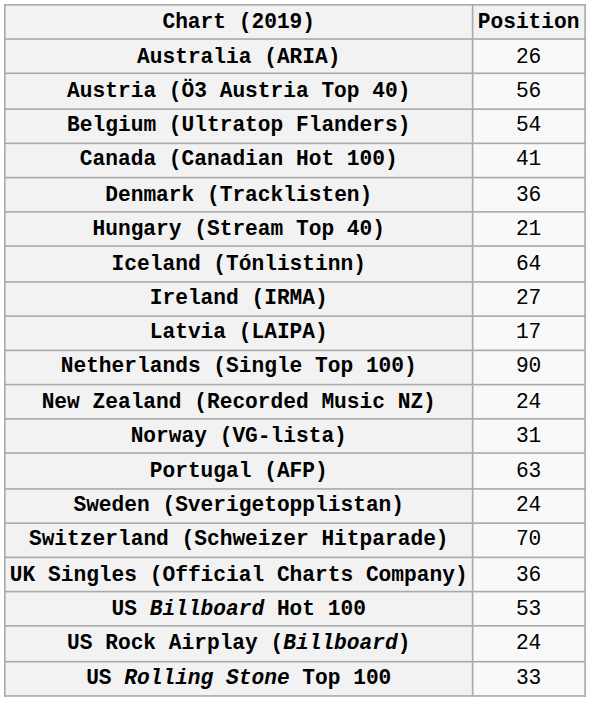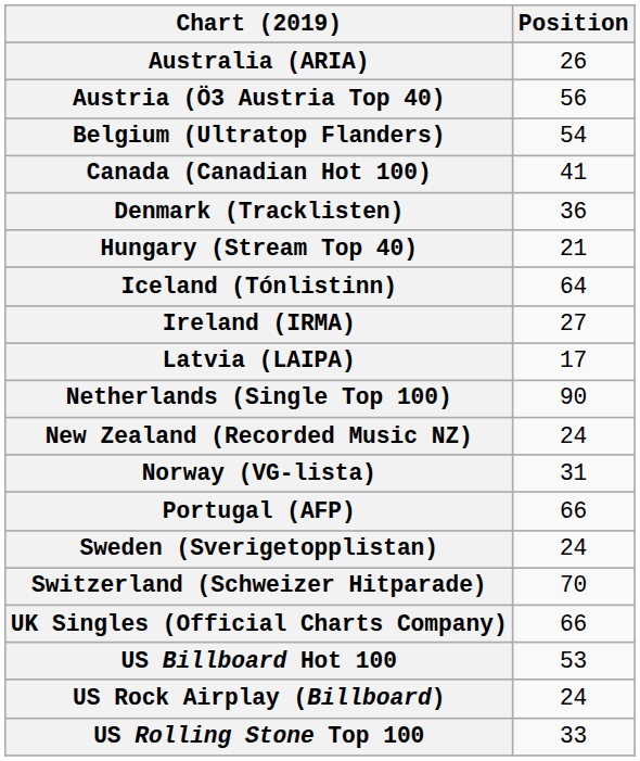 <table class="wikitable sortable plainrowheaders" style="text-align:center">
 <tr>
 <th scope="col">Chart (2019)</th>
 <th scope="col">Position</th>
 </tr>
 <tr>
 <th scope="row">Australia (ARIA)</th>
 <td>26</td>
 </tr>
 <tr>
 <th scope="row">Austria (Ö3 Austria Top 40)</th>
 <td>56</td>
 </tr>
 <tr>
 <th scope="row">Belgium (Ultratop Flanders)</th>
 <td>54</td>
 </tr>
 <tr>
 <th scope="row">Canada (Canadian Hot 100)</th>
 <td>41</td>
 </tr>
 <tr>
 <th scope="row">Denmark (Tracklisten)</th>
 <td>36</td>
 </tr>
 <tr>
 <th scope="row">Hungary (Stream Top 40)</th>
 <td>21</td>
 </tr>
 <tr>
 <th scope="row">Iceland (Tónlistinn)</th>
 <td>64</td>
 </tr>
 <tr>
 <th scope="row">Ireland (IRMA)</th>
 <td>27</td>
 </tr>
 <tr>
 <th scope="row">Latvia (LAIPA)</th>
 <td>17</td>
 </tr>
 <tr>
 <th scope="row">Netherlands (Single Top 100)</th>
 <td>90</td>
 </tr>
 <tr>
 <th scope="row">New Zealand (Recorded Music NZ)</th>
 <td>24</td>
 </tr>
 <tr>
 <th scope="row">Norway (VG-lista)</th>
 <td>31</td>
 </tr>
 <tr>
 <th scope="row">Portugal (AFP)</th>
-<td>63</td>
+<td>66</td>
 </tr>
 <tr>
 <th scope="row">Sweden (Sverigetopplistan)</th>
 <td>24</td>
 </tr>
 <tr>
 <th scope="row">Switzerland (Schweizer Hitparade)</th>
 <td>70</td>
 </tr>
 <tr>
 <th scope="row">UK Singles (Official Charts Company)</th>
-<td>36</td>
+<td>66</td>
 </tr>
 <tr>
 <th scope="row">US <em>Billboard</em> Hot 100</th>
 <td>53</td>
 </tr>
 <tr>
 <th scope="row">US Rock Airplay (<em>Billboard</em>)</th>
 <td>24</td>
 </tr>
 <tr>
 <th scope="row">US <em>Rolling Stone</em> Top 100</th>
 <td>33</td>
 </tr>
 </table>
